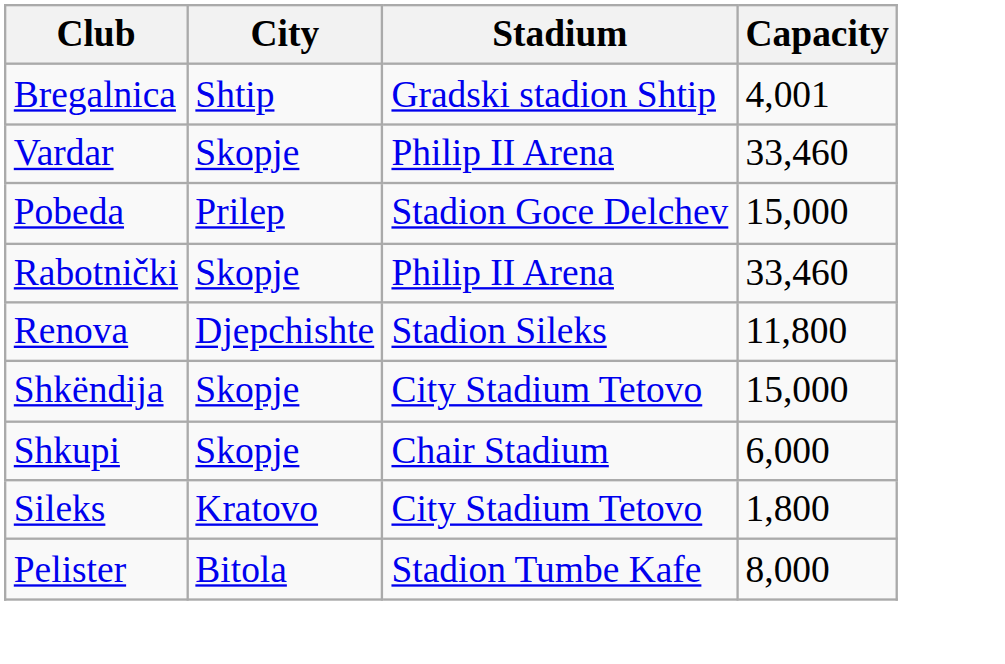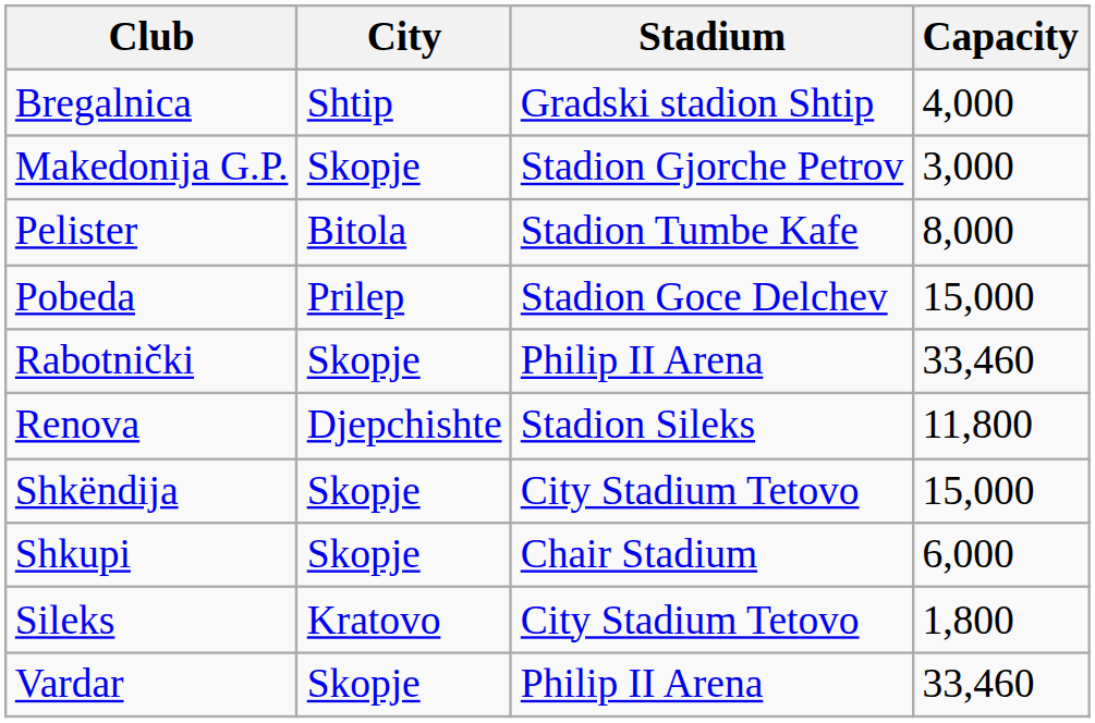 <table class="wikitable sortable">
 <tr>
 <th>Club</th>
 <th>City</th>
 <th>Stadium</th>
 <th>Capacity</th>
 </tr>
 <tr>
 <td><a href='#'>Bregalnica</a></td>
 <td><a href='#'>Shtip</a></td>
 <td><a href='#'>Gradski stadion Shtip</a></td>
-<td>4,001</td>
+<td>4,000</td>
 </tr>
 <tr>
-<td><a href='#'>Vardar</a></td>
+<td><a href='#'>Makedonija G.P.</a></td>
 <td><a href='#'>Skopje</a></td>
-<td><a href='#'>Philip II Arena</a></td>
-<td>33,460</td>
+<td><a href='#'>Stadion Gjorche Petrov</a></td>
+<td>3,000</td>
+</tr>
+<tr>
+<td><a href='#'>Pelister</a></td>
+<td><a href='#'>Bitola</a></td>
+<td><a href='#'>Stadion Tumbe Kafe</a></td>
+<td>8,000</td>
 </tr>
 <tr>
 <td><a href='#'>Pobeda</a></td>
 <td><a href='#'>Prilep</a></td>
 <td><a href='#'>Stadion Goce Delchev</a></td>
 <td>15,000</td>
 </tr>
 <tr>
 <td><a href='#'>Rabotnički</a></td>
 <td><a href='#'>Skopje</a></td>
 <td><a href='#'>Philip II Arena</a></td>
 <td>33,460</td>
 </tr>
 <tr>
 <td><a href='#'>Renova</a></td>
 <td><a href='#'>Djepchishte</a></td>
 <td><a href='#'>Stadion Sileks</a></td>
 <td>11,800</td>
 </tr>
 <tr>
 <td><a href='#'>Shkëndija</a></td>
 <td><a href='#'>Skopje</a></td>
 <td><a href='#'>City Stadium Tetovo</a></td>
 <td>15,000</td>
 </tr>
 <tr>
 <td><a href='#'>Shkupi</a></td>
 <td><a href='#'>Skopje</a></td>
 <td><a href='#'>Chair Stadium</a></td>
 <td>6,000</td>
 </tr>
 <tr>
 <td><a href='#'>Sileks</a></td>
 <td><a href='#'>Kratovo</a></td>
 <td><a href='#'>City Stadium Tetovo</a></td>
 <td>1,800</td>
 </tr>
 <tr>
-<td><a href='#'>Pelister</a></td>
-<td><a href='#'>Bitola</a></td>
-<td><a href='#'>Stadion Tumbe Kafe</a></td>
-<td>8,000</td>
+<td><a href='#'>Vardar</a></td>
+<td><a href='#'>Skopje</a></td>
+<td><a href='#'>Philip II Arena</a></td>
+<td>33,460</td>
 </tr>
 </table>
